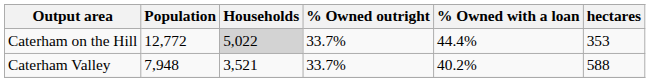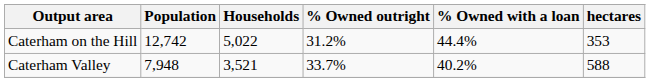 <table class="wikitable">
 <tr>
 </tr>
 <tr>
 <th>Output area</th>
 <th>Population</th>
 <th>Households</th>
 <th>% Owned outright</th>
 <th>% Owned with a loan</th>
 <th>hectares</th>
 </tr>
 <tr>
 <td>Caterham on the Hill</td>
-<td>12,772</td>
-<td style="background: lightgrey;">5,022</td>
-<td>33.7%</td>
+<td>12,742</td>
+<td>5,022</td>
+<td>31.2%</td>
 <td>44.4%</td>
 <td>353</td>
 </tr>
 <tr>
 <td>Caterham Valley</td>
 <td>7,948</td>
 <td>3,521</td>
 <td>33.7%</td>
 <td>40.2%</td>
 <td>588</td>
 </tr>
 <tr>
 </tr>
 </table>
